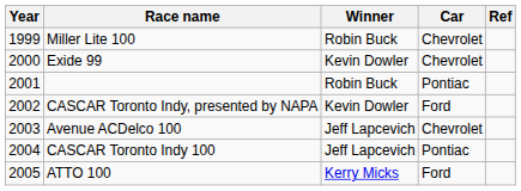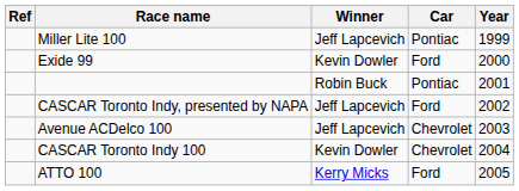 <table class="wikitable" style="font-size: 95%;">
 <tr>
-<th>Year</th>
+<th>Ref</th>
 <th>Race name</th>
 <th>Winner</th>
 <th>Car</th>
-<th>Ref</th>
+<th>Year</th>
 </tr>
 <tr>
+<td></td>
+<td>Miller Lite 100</td>
+<td> Jeff Lapcevich</td>
+<td>Pontiac</td>
 <td>1999</td>
-<td>Miller Lite 100</td>
-<td> Robin Buck</td>
-<td>Chevrolet</td>
-<td></td>
 </tr>
 <tr>
-<td>2000</td>
+<td></td>
 <td>Exide 99</td>
 <td> Kevin Dowler</td>
-<td>Chevrolet</td>
-<td></td>
+<td>Ford</td>
+<td>2000</td>
 </tr>
 <tr>
-<td>2001</td>
+<td></td>
 <td></td>
 <td> Robin Buck</td>
 <td>Pontiac</td>
-<td></td>
+<td>2001</td>
 </tr>
 <tr>
+<td></td>
+<td>CASCAR Toronto Indy, presented by NAPA</td>
+<td> Jeff Lapcevich</td>
+<td>Ford</td>
 <td>2002</td>
-<td>CASCAR Toronto Indy, presented by NAPA</td>
-<td> Kevin Dowler</td>
-<td>Ford</td>
-<td></td>
 </tr>
 <tr>
-<td>2003</td>
+<td></td>
 <td>Avenue ACDelco 100</td>
 <td> Jeff Lapcevich</td>
 <td>Chevrolet</td>
-<td></td>
+<td>2003</td>
 </tr>
 <tr>
+<td></td>
+<td>CASCAR Toronto Indy 100</td>
+<td> Kevin Dowler</td>
+<td>Chevrolet</td>
 <td>2004</td>
-<td>CASCAR Toronto Indy 100</td>
-<td> Jeff Lapcevich</td>
-<td>Pontiac</td>
-<td></td>
 </tr>
 <tr>
-<td>2005</td>
+<td></td>
 <td>ATTO 100</td>
 <td> <a href='#'>Kerry Micks</a></td>
 <td>Ford</td>
-<td></td>
+<td>2005</td>
 </tr>
 </table>
